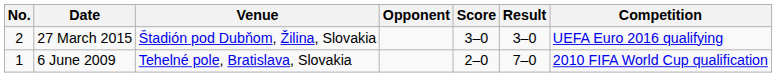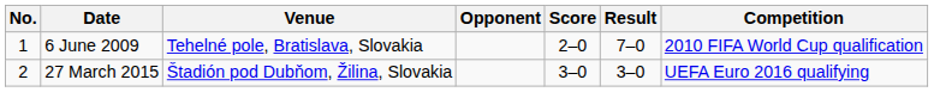 <table class="wikitable sortable">
 <tr>
 <th scope="col">No.</th>
 <th scope="col">Date</th>
 <th scope="col">Venue</th>
 <th scope="col">Opponent</th>
 <th scope="col">Score</th>
 <th scope="col">Result</th>
 <th scope="col">Competition</th>
 </tr>
 <tr>
+<td align="center">1</td>
+<td>6 June 2009</td>
+<td><a href='#'>Tehelné pole</a>, <a href='#'>Bratislava</a>, Slovakia</td>
+<td></td>
+<td align="center">2–0</td>
+<td align="center">7–0</td>
+<td><a href='#'>2010 FIFA World Cup qualification</a></td>
+</tr>
+<tr>
 <td align="center">2</td>
 <td>27 March 2015</td>
 <td><a href='#'>Štadión pod Dubňom</a>, <a href='#'>Žilina</a>, Slovakia</td>
 <td></td>
 <td align="center">3–0</td>
 <td align="center">3–0</td>
 <td><a href='#'>UEFA Euro 2016 qualifying</a></td>
 </tr>
-<tr>
-<td align="center">1</td>
-<td>6 June 2009</td>
-<td><a href='#'>Tehelné pole</a>, <a href='#'>Bratislava</a>, Slovakia</td>
-<td></td>
-<td align="center">2–0</td>
-<td align="center">7–0</td>
-<td><a href='#'>2010 FIFA World Cup qualification</a></td>
-</tr>
 </table>
